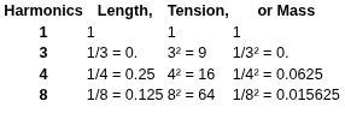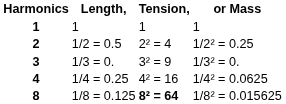 <table>
 <tr>
 <th>Harmonics</th>
 <th>Length,</th>
 <th>Tension,</th>
 <th>or Mass</th>
 </tr>
 <tr>
 <th>1</th>
 <td>1</td>
 <td>1</td>
 <td>1</td>
+</tr>
+<tr>
+<th>2</th>
+<td>1/2 = 0.5</td>
+<td>2² = 4</td>
+<td>1/2² = 0.25</td>
 </tr>
 <tr>
 <th>3</th>
 <td>1/3 = 0.</td>
 <td>3² = 9</td>
 <td>1/3² = 0.</td>
 </tr>
 <tr>
 <th>4</th>
 <td>1/4 = 0.25</td>
 <td>4² = 16</td>
 <td>1/4² = 0.0625</td>
 </tr>
 <tr>
 <th>8</th>
 <td>1/8 = 0.125</td>
-<td>8² = 64</td>
+<td><strong>8² = 64</strong></td>
 <td>1/8² = 0.015625</td>
 </tr>
 </table>
